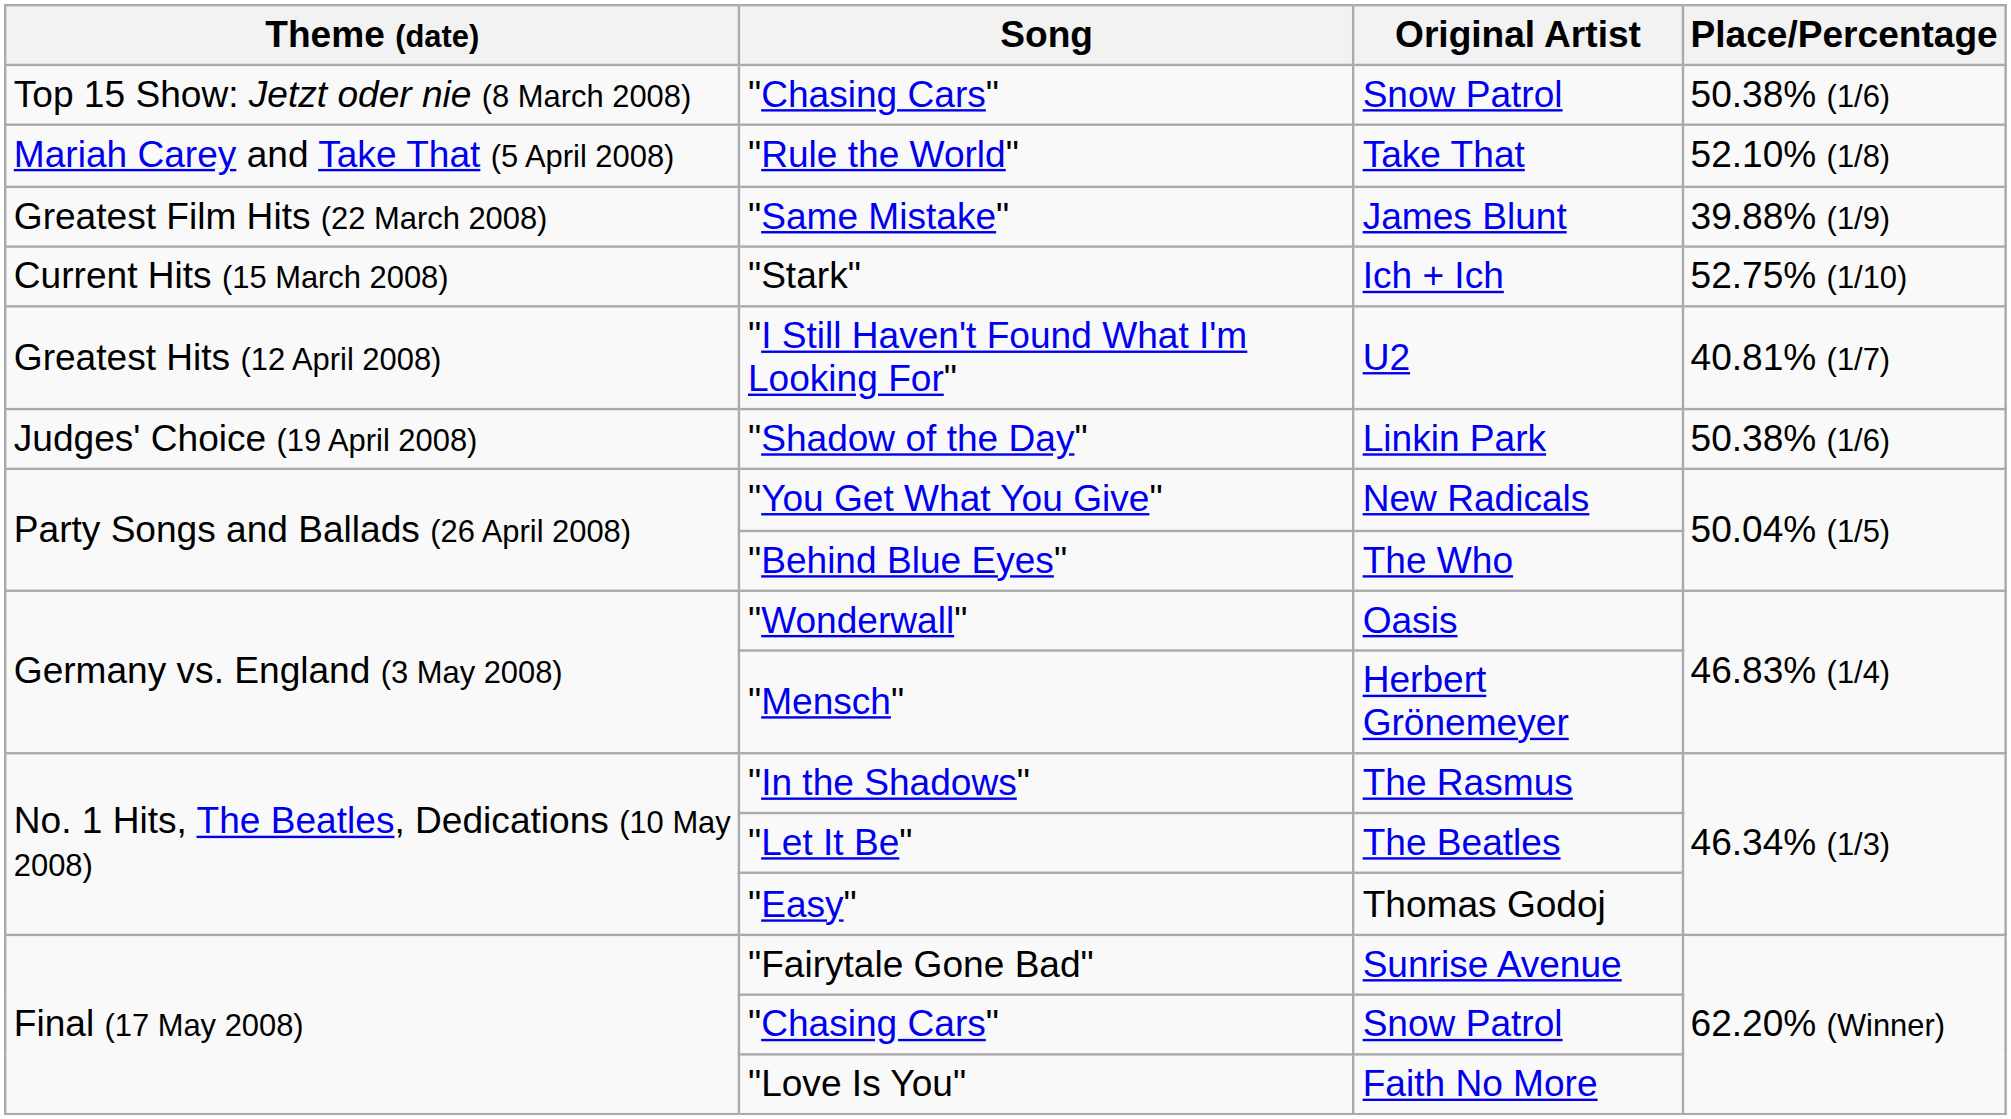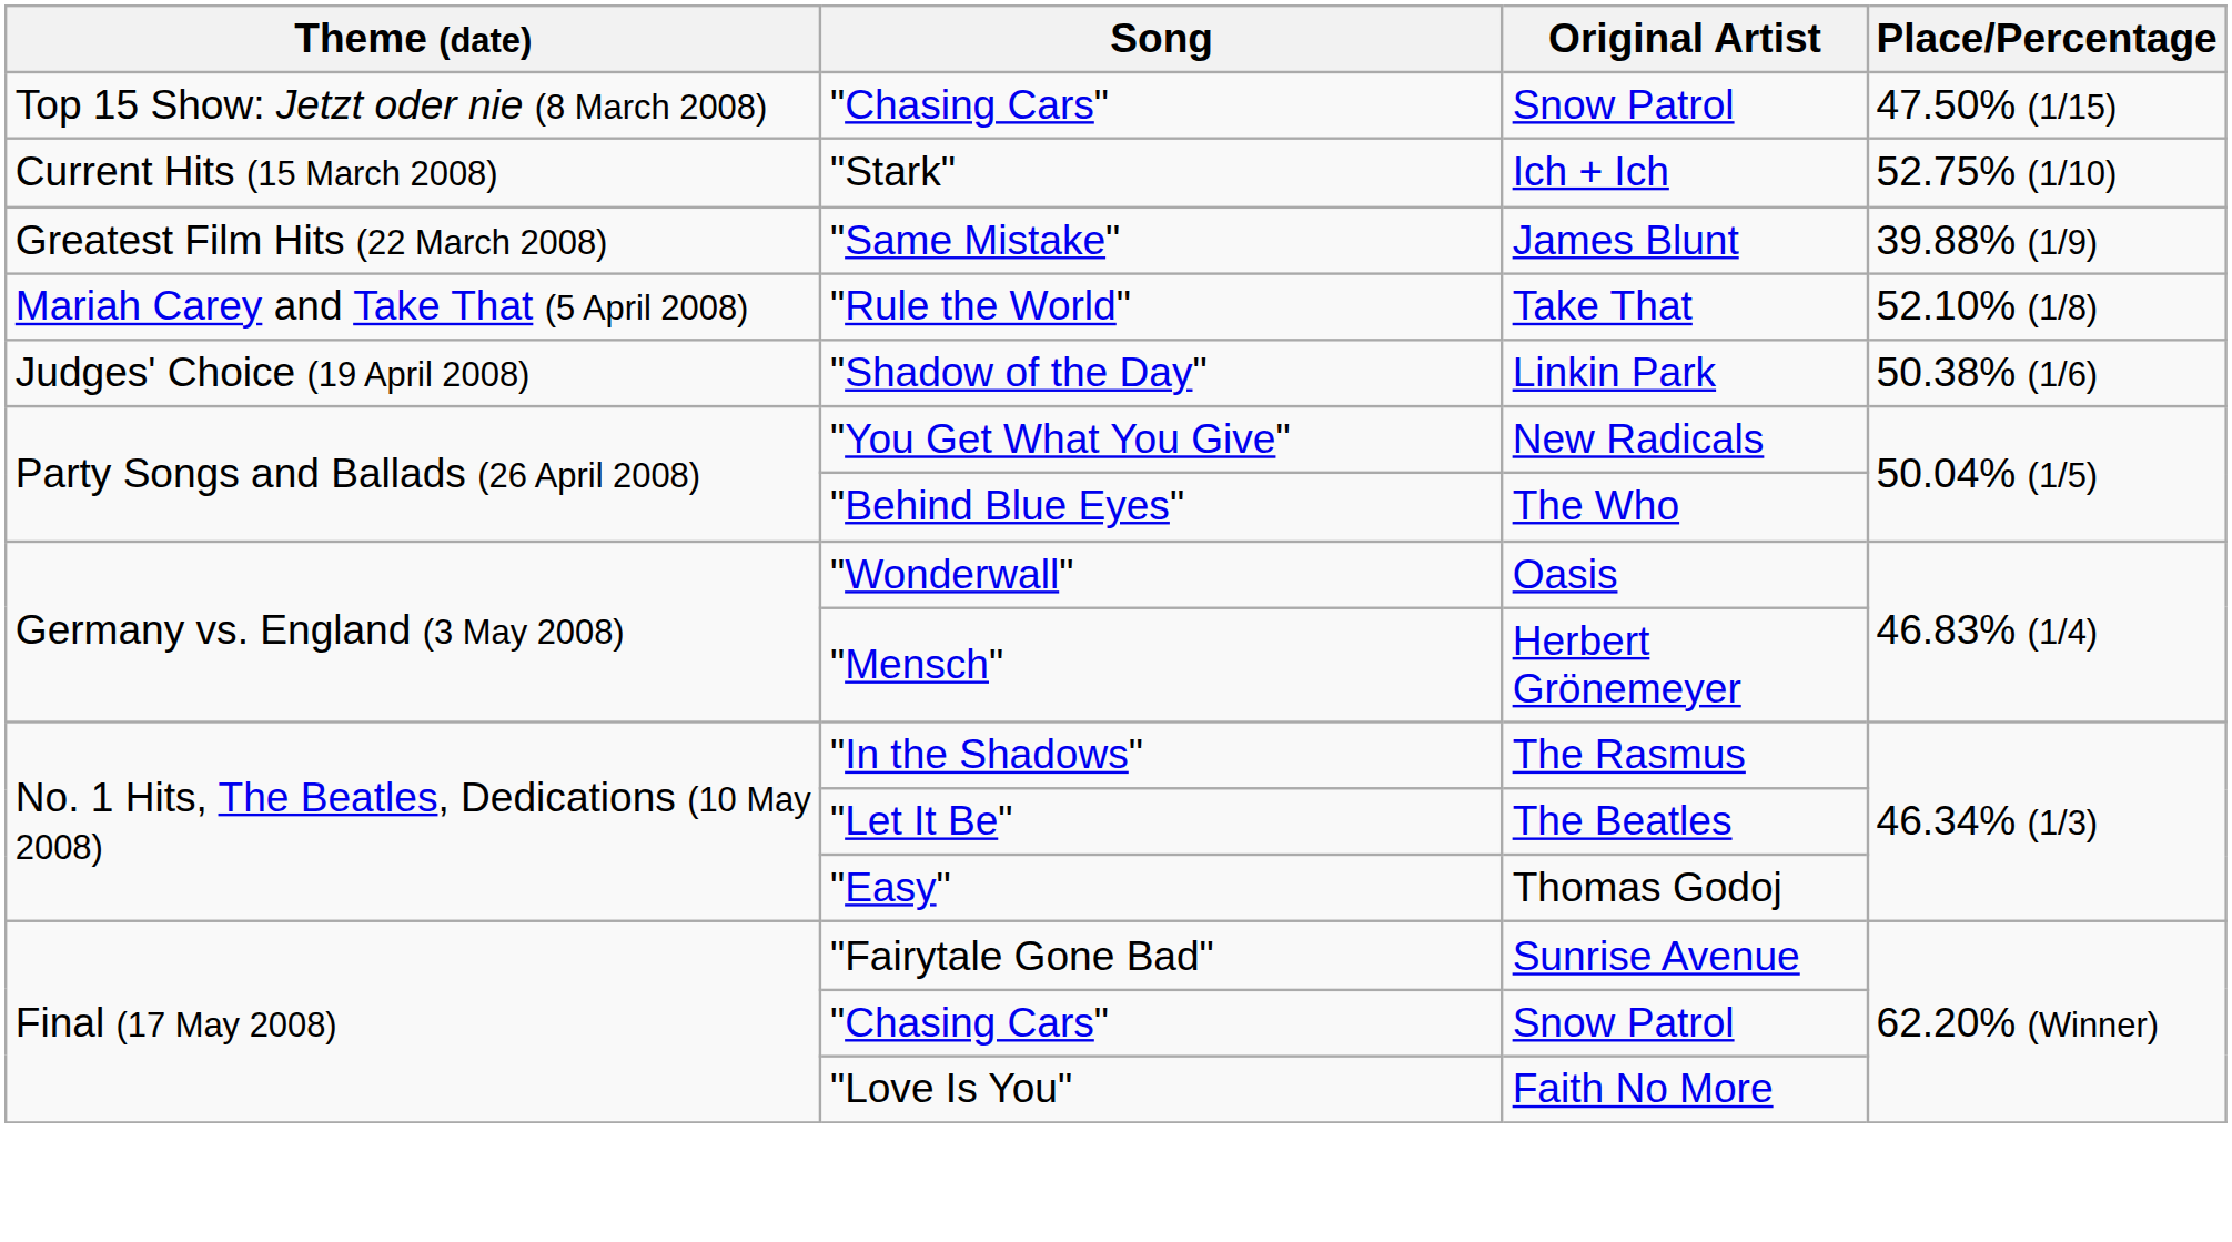 <table class="wikitable" style="font-size:97%;">
 <tr>
 <th width=300px>Theme <small>(date)</small></th>
 <th width=250px>Song</th>
 <th width=130px>Original Artist</th>
 <th width=120px>Place/Percentage</th>
 </tr>
 <tr>
 <td>Top 15 Show: <em>Jetzt oder nie</em> <small>(8 March 2008)</small></td>
 <td>"<a href='#'>Chasing Cars</a>"</td>
 <td><a href='#'>Snow Patrol</a></td>
-<td>50.38% <small>(1/6)</small></td>
+<td>47.50% <small>(1/15)</small></td>
 </tr>
 <tr>
-<td><a href='#'>Mariah Carey</a> and <a href='#'>Take That</a> <small>(5 April 2008)</small></td>
-<td>"<a href='#'>Rule the World</a>"</td>
-<td><a href='#'>Take That</a></td>
-<td>52.10% <small>(1/8)</small></td>
+<td>Current Hits <small>(15 March 2008)</small></td>
+<td>"Stark"</td>
+<td><a href='#'>Ich + Ich</a></td>
+<td>52.75% <small>(1/10) </small></td>
 </tr>
 <tr>
 <td>Greatest Film Hits <small>(22 March 2008)</small></td>
 <td>"<a href='#'>Same Mistake</a>"</td>
 <td><a href='#'>James Blunt</a></td>
 <td>39.88% <small>(1/9)</small></td>
 </tr>
 <tr>
-<td>Current Hits <small>(15 March 2008)</small></td>
-<td>"Stark"</td>
-<td><a href='#'>Ich + Ich</a></td>
-<td>52.75% <small>(1/10) </small></td>
-</tr>
-<tr>
-<td>Greatest Hits <small>(12 April 2008)</small></td>
-<td>"<a href='#'>I Still Haven't Found What I'm Looking For</a>"</td>
-<td><a href='#'>U2</a></td>
-<td>40.81% <small>(1/7)</small></td>
+<td><a href='#'>Mariah Carey</a> and <a href='#'>Take That</a> <small>(5 April 2008)</small></td>
+<td>"<a href='#'>Rule the World</a>"</td>
+<td><a href='#'>Take That</a></td>
+<td>52.10% <small>(1/8)</small></td>
 </tr>
 <tr>
 <td>Judges' Choice <small>(19 April 2008)</small></td>
 <td>"<a href='#'>Shadow of the Day</a>"</td>
 <td><a href='#'>Linkin Park</a></td>
 <td>50.38% <small>(1/6)</small></td>
 </tr>
 <tr>
 <td rowspan="2">Party Songs and Ballads <small>(26 April 2008)</small></td>
 <td>"<a href='#'>You Get What You Give</a>"</td>
 <td><a href='#'>New Radicals</a></td>
 <td rowspan="2">50.04% <small>(1/5)</small></td>
 </tr>
 <tr>
 <td>"<a href='#'>Behind Blue Eyes</a>"</td>
 <td><a href='#'>The Who</a></td>
 </tr>
 <tr>
 <td rowspan="2">Germany vs. England <small>(3 May 2008)</small></td>
 <td>"<a href='#'>Wonderwall</a>"</td>
 <td><a href='#'>Oasis</a></td>
 <td rowspan="2">46.83% <small>(1/4)</small></td>
 </tr>
 <tr>
 <td>"<a href='#'>Mensch</a>"</td>
 <td><a href='#'>Herbert Grönemeyer</a></td>
 </tr>
 <tr>
 <td rowspan="3">No. 1 Hits, <a href='#'>The Beatles</a>, Dedications <small>(10 May 2008)</small></td>
 <td>"<a href='#'>In the Shadows</a>"</td>
 <td><a href='#'>The Rasmus</a></td>
 <td rowspan="3">46.34% <small>(1/3)</small></td>
 </tr>
 <tr>
 <td>"<a href='#'>Let It Be</a>"</td>
 <td><a href='#'>The Beatles</a></td>
 </tr>
 <tr>
 <td>"<a href='#'>Easy</a>"</td>
 <td>Thomas Godoj</td>
 </tr>
 <tr>
 <td rowspan="3">Final <small>(17 May 2008)</small></td>
 <td>"Fairytale Gone Bad"</td>
 <td><a href='#'>Sunrise Avenue</a></td>
 <td rowspan="3">62.20% <small>(Winner)</small></td>
 </tr>
 <tr>
 <td>"<a href='#'>Chasing Cars</a>"</td>
 <td><a href='#'>Snow Patrol</a></td>
 </tr>
 <tr>
 <td>"Love Is You"</td>
 <td><a href='#'>Faith No More</a></td>
 </tr>
 </table>
